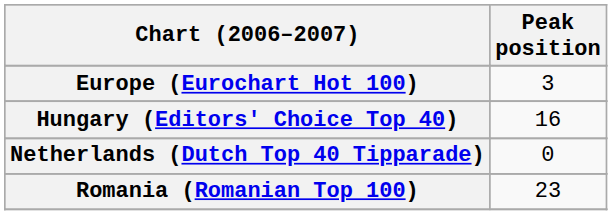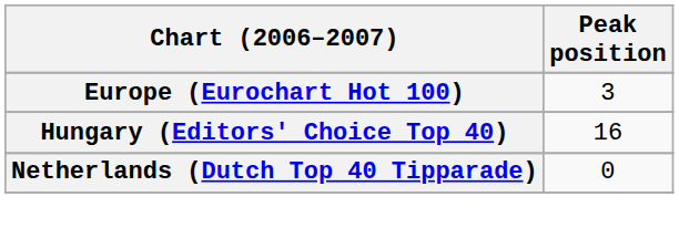 <table class="wikitable sortable plainrowheaders" style="text-align:center">
 <tr>
 <th>Chart (2006–2007)</th>
 <th>Peak<br>position</th>
 </tr>
 <tr>
 </tr>
 <tr>
 </tr>
 <tr>
 </tr>
 <tr>
 </tr>
 <tr>
 </tr>
 <tr>
 </tr>
 <tr>
 </tr>
 <tr>
 <th scope="row">Europe (<a href='#'>Eurochart Hot 100</a>)</th>
 <td>3</td>
 </tr>
 <tr>
 </tr>
 <tr>
 </tr>
 <tr>
 </tr>
 <tr>
 <th scope="row">Hungary (<a href='#'>Editors' Choice Top 40</a>)</th>
 <td>16</td>
 </tr>
 <tr>
 </tr>
 <tr>
 </tr>
 <tr>
 <th scope="row">Netherlands (<a href='#'>Dutch Top 40 Tipparade</a>)</th>
 <td>0</td>
 </tr>
 <tr>
 </tr>
 <tr>
 </tr>
 <tr>
-<th scope="row">Romania (<a href='#'>Romanian Top 100</a>)</th>
-<td>23</td>
-</tr>
-<tr>
 </tr>
 <tr>
 </tr>
 <tr>
 </tr>
 <tr>
 </tr>
 <tr>
 </tr>
 <tr>
 </tr>
 <tr>
 </tr>
 <tr>
 </tr>
 <tr>
 </tr>
 <tr>
 </tr>
 <tr>
 </tr>
 </table>
